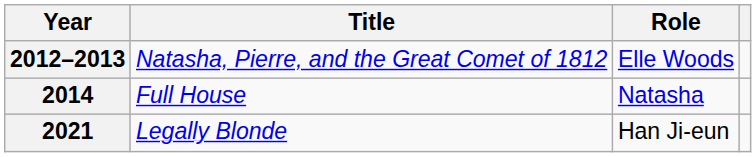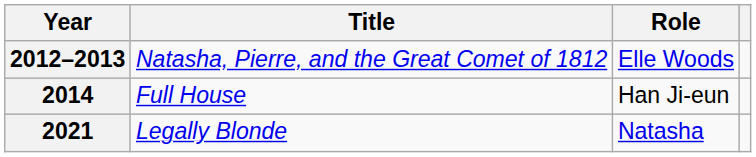 <table class="wikitable plainrowheaders sortable">
 <tr>
 <th scope="col">Year</th>
 <th scope="col">Title</th>
 <th scope="col">Role</th>
 <th scope="col"></th>
 </tr>
 <tr>
 <th scope="row">2012–2013</th>
 <td><em><a href='#'>Natasha, Pierre, and the Great Comet of 1812</a></em></td>
 <td><a href='#'>Elle Woods</a></td>
 <td style="text-align:center"></td>
 </tr>
 <tr>
 <th scope="row">2014</th>
 <td><em><a href='#'>Full House</a></em></td>
-<td><a href='#'>Natasha</a></td>
+<td>Han Ji-eun</td>
 <td style="text-align:center"></td>
 </tr>
 <tr>
 <th scope="row">2021</th>
 <td><em><a href='#'>Legally Blonde</a></em></td>
-<td>Han Ji-eun</td>
+<td><a href='#'>Natasha</a></td>
 <td style="text-align:center"></td>
 </tr>
 </table>
